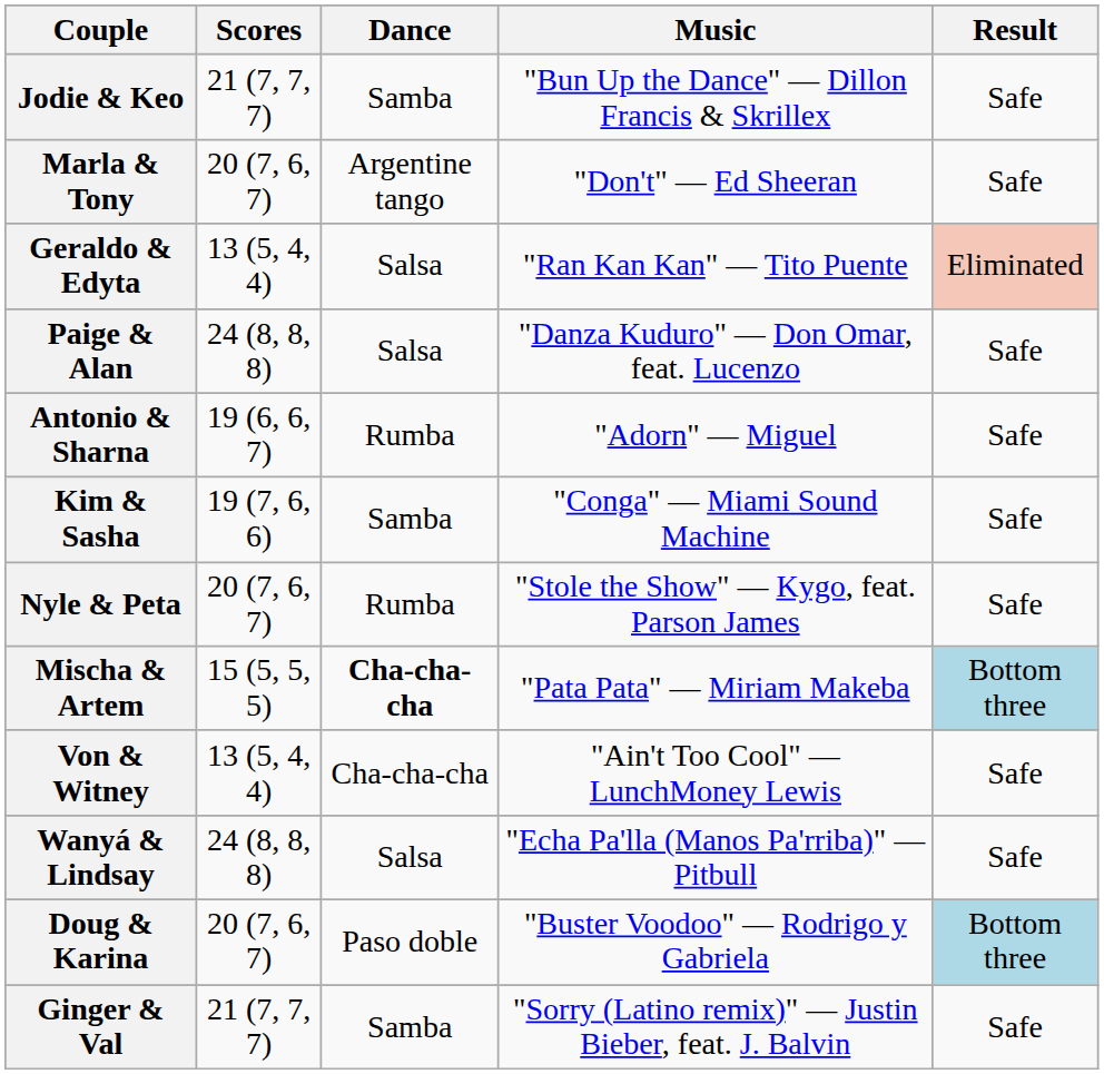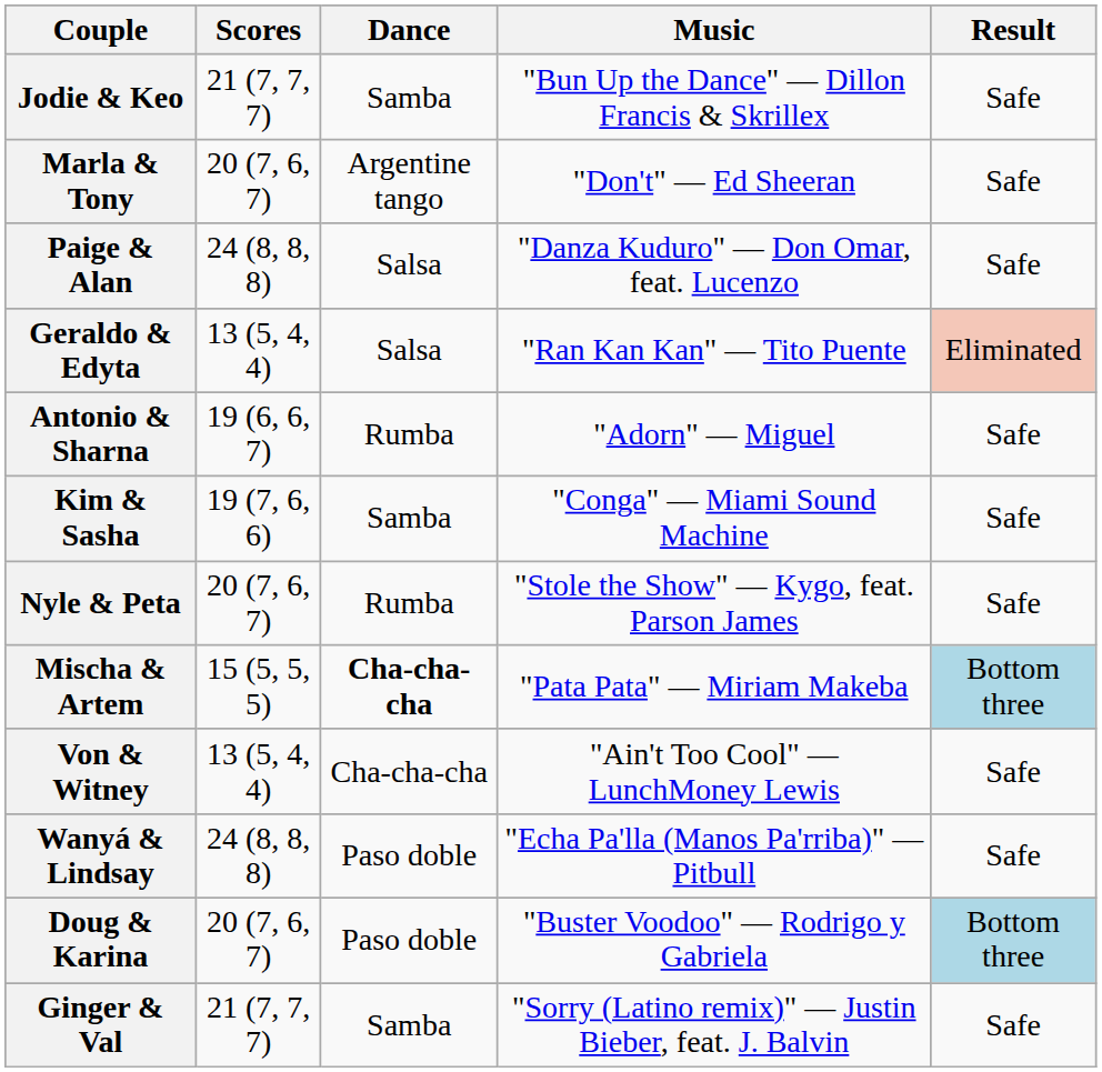 <table class="wikitable sortable" style="text-align:center; width:90%">
 <tr>
 <th scope="col">Couple</th>
 <th scope="col">Scores</th>
 <th scope="col" class="unsortable">Dance</th>
 <th scope="col" class="unsortable">Music</th>
 <th scope="col" class="unsortable">Result</th>
 </tr>
 <tr>
 <th scope="row">Jodie & Keo</th>
 <td>21 (7, 7, 7)</td>
 <td>Samba</td>
 <td>"<a href='#'>Bun Up the Dance</a>" — <a href='#'>Dillon Francis</a> & <a href='#'>Skrillex</a></td>
 <td>Safe</td>
 </tr>
 <tr>
 <th scope="row">Marla & Tony</th>
 <td>20 (7, 6, 7)</td>
 <td>Argentine tango</td>
 <td>"<a href='#'>Don't</a>" — <a href='#'>Ed Sheeran</a></td>
 <td>Safe</td>
 </tr>
 <tr>
+<th scope="row">Paige & Alan</th>
+<td>24 (8, 8, 8)</td>
+<td>Salsa</td>
+<td>"<a href='#'>Danza Kuduro</a>" — <a href='#'>Don Omar</a>, feat. <a href='#'>Lucenzo</a></td>
+<td>Safe</td>
+</tr>
+<tr>
 <th scope="row">Geraldo & Edyta</th>
 <td>13 (5, 4, 4)</td>
 <td>Salsa</td>
 <td>"<a href='#'>Ran Kan Kan</a>" — <a href='#'>Tito Puente</a></td>
 <td bgcolor=f4c7b8>Eliminated</td>
-</tr>
-<tr>
-<th scope="row">Paige & Alan</th>
-<td>24 (8, 8, 8)</td>
-<td>Salsa</td>
-<td>"<a href='#'>Danza Kuduro</a>" — <a href='#'>Don Omar</a>, feat. <a href='#'>Lucenzo</a></td>
-<td>Safe</td>
 </tr>
 <tr>
 <th scope="row">Antonio & Sharna</th>
 <td>19 (6, 6, 7)</td>
 <td>Rumba</td>
 <td>"<a href='#'>Adorn</a>" — <a href='#'>Miguel</a></td>
 <td>Safe</td>
 </tr>
 <tr>
 <th scope="row">Kim & Sasha</th>
 <td>19 (7, 6, 6)</td>
 <td>Samba</td>
 <td>"<a href='#'>Conga</a>" — <a href='#'>Miami Sound Machine</a></td>
 <td>Safe</td>
 </tr>
 <tr>
 <th scope="row">Nyle & Peta</th>
 <td>20 (7, 6, 7)</td>
 <td>Rumba</td>
 <td>"<a href='#'>Stole the Show</a>" — <a href='#'>Kygo</a>, feat. <a href='#'>Parson James</a></td>
 <td>Safe</td>
 </tr>
 <tr>
 <th scope="row">Mischa & Artem</th>
 <td>15 (5, 5, 5)</td>
 <td><strong>Cha-cha-cha</strong></td>
 <td>"<a href='#'>Pata Pata</a>" — <a href='#'>Miriam Makeba</a></td>
 <td bgcolor=lightblue>Bottom three</td>
 </tr>
 <tr>
 <th scope="row">Von & Witney</th>
 <td>13 (5, 4, 4)</td>
 <td>Cha-cha-cha</td>
 <td>"Ain't Too Cool" — <a href='#'>LunchMoney Lewis</a></td>
 <td>Safe</td>
 </tr>
 <tr>
 <th scope="row">Wanyá & Lindsay</th>
 <td>24 (8, 8, 8)</td>
-<td>Salsa</td>
+<td>Paso doble</td>
 <td>"<a href='#'>Echa Pa'lla (Manos Pa'rriba)</a>" — <a href='#'>Pitbull</a></td>
 <td>Safe</td>
 </tr>
 <tr>
 <th scope="row">Doug & Karina</th>
 <td>20 (7, 6, 7)</td>
 <td>Paso doble</td>
 <td>"<a href='#'>Buster Voodoo</a>" — <a href='#'>Rodrigo y Gabriela</a></td>
 <td bgcolor=lightblue>Bottom three</td>
 </tr>
 <tr>
 <th scope="row">Ginger & Val</th>
 <td>21 (7, 7, 7)</td>
 <td>Samba</td>
 <td>"<a href='#'>Sorry (Latino remix)</a>" — <a href='#'>Justin Bieber</a>, feat. <a href='#'>J. Balvin</a></td>
 <td>Safe</td>
 </tr>
 </table>
